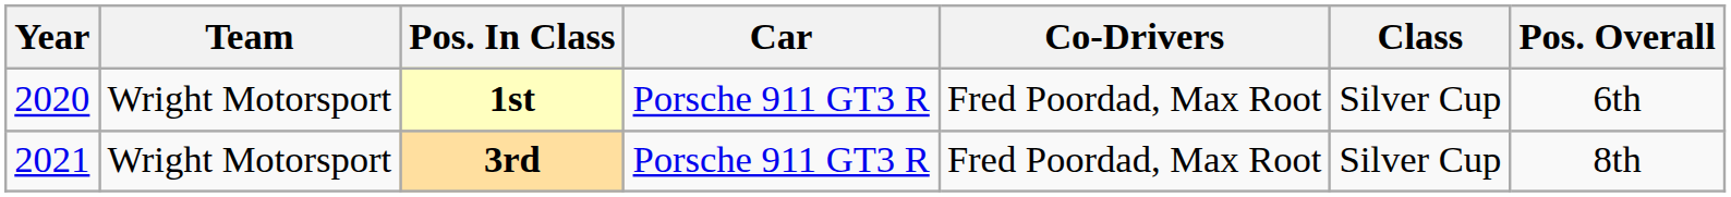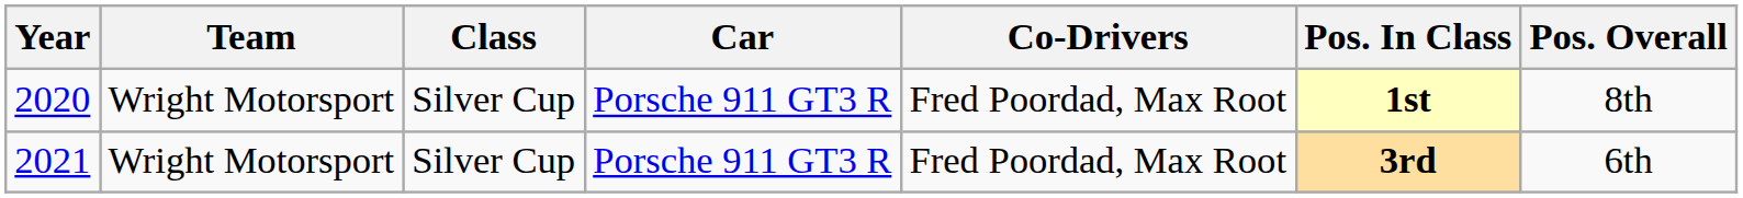 <table class="wikitable" style="text-align:center; font-size:90%">
 <tr>
 <th>Year</th>
 <th>Team</th>
-<th>Pos. In Class</th>
+<th>Class</th>
 <th>Car</th>
 <th>Co-Drivers</th>
-<th>Class</th>
+<th>Pos. In Class</th>
 <th>Pos. Overall</th>
 </tr>
 <tr>
 <td><a href='#'>2020</a></td>
 <td>Wright Motorsport</td>
-<td style="background:#FFFFBF;"><strong>1st</strong></td>
+<td>Silver Cup</td>
 <td><a href='#'>Porsche 911 GT3 R</a></td>
 <td>Fred Poordad, Max Root</td>
-<td>Silver Cup</td>
-<td>6th</td>
+<td style="background:#FFFFBF;"><strong>1st</strong></td>
+<td>8th</td>
 </tr>
 <tr>
 <td><a href='#'>2021</a></td>
 <td>Wright Motorsport</td>
-<td style="background:#FFDF9F;"><strong>3rd</strong></td>
+<td>Silver Cup</td>
 <td><a href='#'>Porsche 911 GT3 R</a></td>
 <td>Fred Poordad, Max Root</td>
-<td>Silver Cup</td>
-<td>8th</td>
+<td style="background:#FFDF9F;"><strong>3rd</strong></td>
+<td>6th</td>
 </tr>
 </table>
